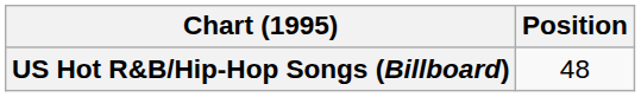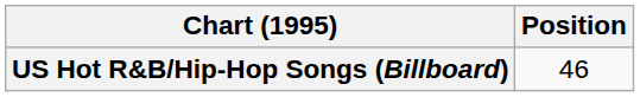 <table class="wikitable plainrowheaders" style="text-align:center">
 <tr>
 <th scope="col">Chart (1995)</th>
 <th scope="col">Position</th>
 </tr>
 <tr>
 <th scope="row">US Hot R&B/Hip-Hop Songs (<em>Billboard</em>)</th>
-<td>48</td>
+<td>46</td>
 </tr>
 </table>
